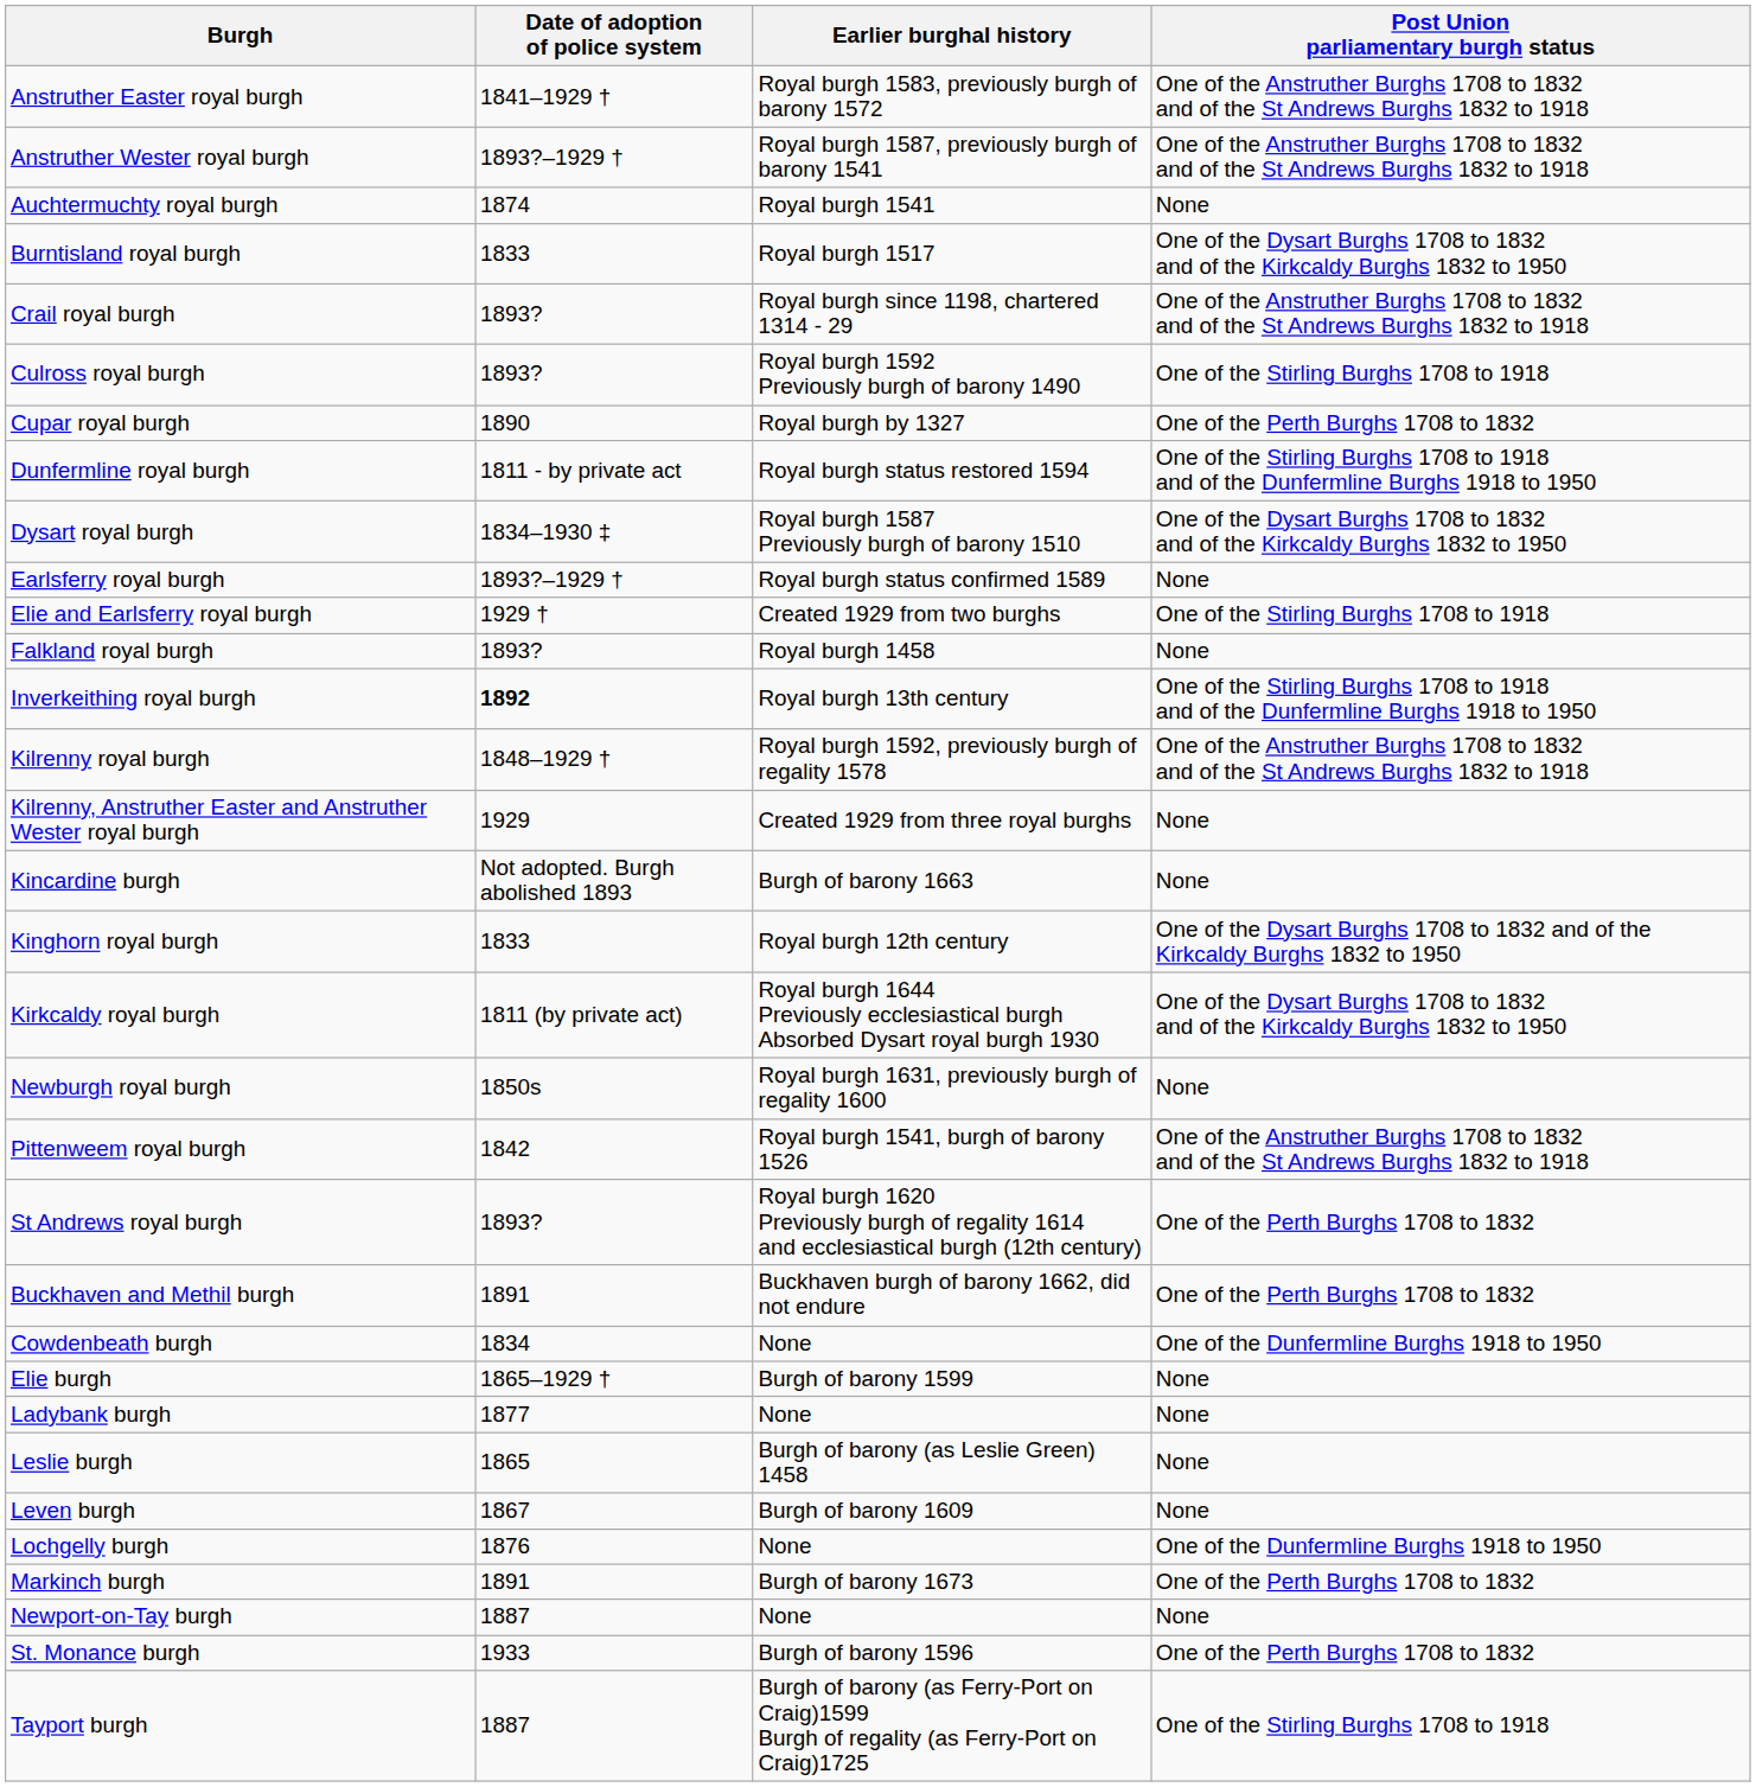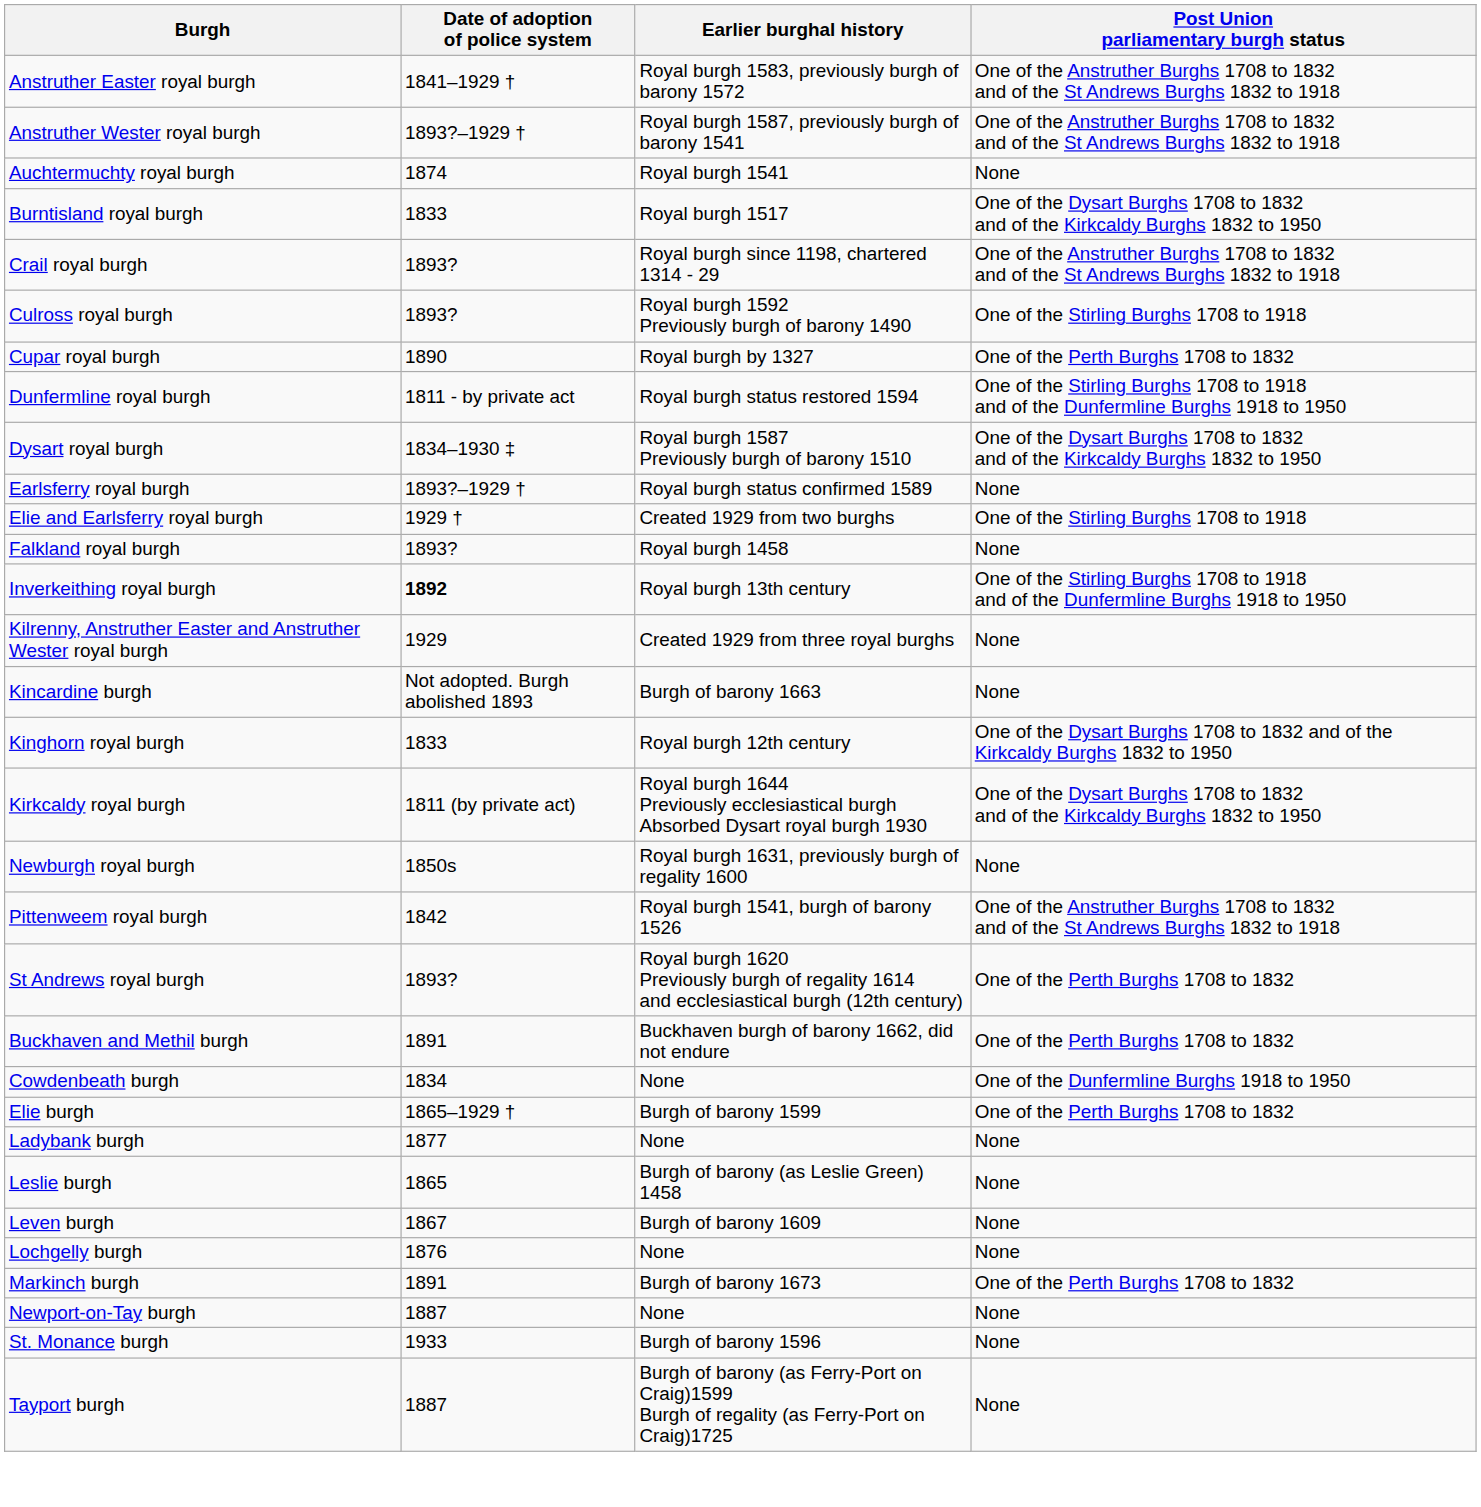 <table class="wikitable">
 <tr>
 <th>Burgh</th>
 <th>Date of adoption <br> of police system</th>
 <th>Earlier burghal history</th>
 <th><a href='#'>Post Union</a> <br> <a href='#'>parliamentary burgh</a> status</th>
 </tr>
 <tr>
 <td><a href='#'>Anstruther Easter</a> royal burgh</td>
 <td>1841–1929 †</td>
 <td>Royal burgh 1583, previously burgh of barony 1572</td>
 <td>One of the <a href='#'>Anstruther Burghs</a> 1708 to 1832  <br> and of the <a href='#'>St Andrews Burghs</a> 1832 to 1918</td>
 </tr>
 <tr>
 <td><a href='#'>Anstruther Wester</a> royal burgh</td>
 <td>1893?–1929 †</td>
 <td>Royal burgh 1587, previously burgh of barony 1541</td>
 <td>One of the <a href='#'>Anstruther Burghs</a> 1708 to 1832  <br> and of the <a href='#'>St Andrews Burghs</a> 1832 to 1918</td>
 </tr>
 <tr>
 <td><a href='#'>Auchtermuchty</a> royal burgh</td>
 <td>1874</td>
 <td>Royal burgh 1541</td>
 <td>None</td>
 </tr>
 <tr>
 <td><a href='#'>Burntisland</a> royal burgh</td>
 <td>1833</td>
 <td>Royal burgh 1517</td>
 <td>One of the <a href='#'>Dysart Burghs</a> 1708 to 1832 <br> and of the <a href='#'>Kirkcaldy Burghs</a> 1832 to 1950</td>
 </tr>
 <tr>
 <td><a href='#'>Crail</a> royal burgh</td>
 <td>1893?</td>
 <td>Royal burgh since 1198, chartered 1314 - 29</td>
 <td>One of the <a href='#'>Anstruther Burghs</a> 1708 to 1832  <br> and of the <a href='#'>St Andrews Burghs</a> 1832 to 1918</td>
 </tr>
 <tr>
 <td><a href='#'>Culross</a> royal burgh</td>
 <td>1893?</td>
 <td>Royal burgh 1592 <br> Previously burgh of barony 1490</td>
 <td>One of the <a href='#'>Stirling Burghs</a> 1708 to 1918</td>
 </tr>
 <tr>
 <td><a href='#'>Cupar</a> royal burgh</td>
 <td>1890</td>
 <td>Royal burgh by 1327</td>
 <td>One of the <a href='#'>Perth Burghs</a> 1708 to 1832</td>
 </tr>
 <tr>
 <td><a href='#'>Dunfermline</a> royal burgh</td>
 <td>1811 - by private act</td>
 <td>Royal burgh status restored 1594</td>
 <td>One of the <a href='#'>Stirling Burghs</a> 1708 to 1918 <br> and of the <a href='#'>Dunfermline Burghs</a> 1918 to 1950</td>
 </tr>
 <tr>
 <td><a href='#'>Dysart</a> royal burgh</td>
 <td>1834–1930 ‡</td>
 <td>Royal burgh 1587 <br> Previously burgh of barony 1510</td>
 <td>One of the <a href='#'>Dysart Burghs</a> 1708 to 1832 <br> and of the <a href='#'>Kirkcaldy Burghs</a> 1832 to 1950</td>
 </tr>
 <tr>
 <td><a href='#'>Earlsferry</a> royal burgh</td>
 <td>1893?–1929  †</td>
 <td>Royal burgh status confirmed 1589</td>
 <td>None</td>
 </tr>
 <tr>
 <td><a href='#'>Elie and Earlsferry</a> royal burgh</td>
 <td>1929  †</td>
 <td>Created 1929 from two burghs</td>
 <td>One of the <a href='#'>Stirling Burghs</a> 1708 to 1918</td>
 </tr>
 <tr>
 <td><a href='#'>Falkland</a> royal burgh</td>
 <td>1893?</td>
 <td>Royal burgh 1458</td>
 <td>None</td>
 </tr>
 <tr>
 <td><a href='#'>Inverkeithing</a> royal burgh</td>
 <td><strong>1892</strong></td>
 <td>Royal burgh 13th century</td>
 <td>One of the <a href='#'>Stirling Burghs</a> 1708 to 1918 <br> and of the <a href='#'>Dunfermline Burghs</a> 1918 to 1950</td>
 </tr>
 <tr>
-<td><a href='#'>Kilrenny</a> royal burgh</td>
-<td>1848–1929 †</td>
-<td>Royal burgh 1592, previously burgh of regality 1578</td>
-<td>One of the <a href='#'>Anstruther Burghs</a> 1708 to 1832  <br> and of the <a href='#'>St Andrews Burghs</a> 1832 to 1918</td>
-</tr>
-<tr>
 <td><a href='#'>Kilrenny, Anstruther Easter and Anstruther Wester</a> royal burgh</td>
 <td>1929</td>
 <td>Created 1929 from three royal burghs</td>
 <td>None</td>
 </tr>
 <tr>
 <td><a href='#'>Kincardine</a> burgh</td>
 <td>Not adopted. Burgh abolished 1893</td>
 <td>Burgh of barony 1663</td>
 <td>None</td>
 </tr>
 <tr>
 <td><a href='#'>Kinghorn</a> royal burgh</td>
 <td>1833</td>
 <td>Royal burgh 12th century</td>
 <td>One of the <a href='#'>Dysart Burghs</a> 1708 to 1832 and of the <a href='#'>Kirkcaldy Burghs</a> 1832 to 1950</td>
 </tr>
 <tr>
 <td><a href='#'>Kirkcaldy</a> royal burgh</td>
 <td>1811 (by private act)</td>
 <td>Royal burgh 1644 <br> Previously ecclesiastical burgh <br> Absorbed Dysart royal burgh 1930</td>
 <td>One of the <a href='#'>Dysart Burghs</a> 1708 to 1832 <br> and of the <a href='#'>Kirkcaldy Burghs</a> 1832 to 1950</td>
 </tr>
 <tr>
 <td><a href='#'>Newburgh</a> royal burgh</td>
 <td>1850s</td>
 <td>Royal burgh 1631, previously burgh of regality 1600</td>
 <td>None</td>
 </tr>
 <tr>
 <td><a href='#'>Pittenweem</a> royal burgh</td>
 <td>1842</td>
 <td>Royal burgh 1541, burgh of barony 1526</td>
 <td>One of the <a href='#'>Anstruther Burghs</a> 1708 to 1832  <br> and of the <a href='#'>St Andrews Burghs</a> 1832 to 1918</td>
 </tr>
 <tr>
 <td><a href='#'>St Andrews</a> royal burgh</td>
 <td>1893?</td>
 <td>Royal burgh 1620 <br> Previously burgh of regality 1614 <br> and ecclesiastical burgh (12th century)</td>
 <td>One of the <a href='#'>Perth Burghs</a> 1708 to 1832</td>
 </tr>
 <tr>
 <td><a href='#'>Buckhaven and Methil</a> burgh</td>
 <td>1891</td>
 <td>Buckhaven burgh of barony 1662, did not endure</td>
 <td>One of the <a href='#'>Perth Burghs</a> 1708 to 1832</td>
 </tr>
 <tr>
 <td><a href='#'>Cowdenbeath</a> burgh</td>
 <td>1834</td>
 <td>None</td>
 <td>One of the <a href='#'>Dunfermline Burghs</a> 1918 to 1950</td>
 </tr>
 <tr>
 <td><a href='#'>Elie</a>  burgh</td>
 <td>1865–1929  †</td>
 <td>Burgh of barony 1599</td>
-<td>None</td>
+<td>One of the <a href='#'>Perth Burghs</a> 1708 to 1832</td>
 </tr>
 <tr>
 <td><a href='#'>Ladybank</a> burgh</td>
 <td>1877</td>
 <td>None</td>
 <td>None</td>
 </tr>
 <tr>
 <td><a href='#'>Leslie</a> burgh</td>
 <td>1865</td>
 <td>Burgh of barony (as Leslie Green) 1458</td>
 <td>None</td>
 </tr>
 <tr>
 <td><a href='#'>Leven</a> burgh</td>
 <td>1867</td>
 <td>Burgh of barony 1609</td>
 <td>None</td>
 </tr>
 <tr>
 <td><a href='#'>Lochgelly</a> burgh</td>
 <td>1876</td>
 <td>None</td>
-<td>One of the <a href='#'>Dunfermline Burghs</a> 1918 to 1950</td>
+<td>None</td>
 </tr>
 <tr>
 <td><a href='#'>Markinch</a> burgh</td>
 <td>1891</td>
 <td>Burgh of barony 1673</td>
 <td>One of the <a href='#'>Perth Burghs</a> 1708 to 1832</td>
 </tr>
 <tr>
 <td><a href='#'>Newport-on-Tay</a> burgh</td>
 <td>1887</td>
 <td>None</td>
 <td>None</td>
 </tr>
 <tr>
 <td><a href='#'>St. Monance</a> burgh</td>
 <td>1933</td>
 <td>Burgh of barony 1596</td>
-<td>One of the <a href='#'>Perth Burghs</a> 1708 to 1832</td>
+<td>None</td>
 </tr>
 <tr>
 <td><a href='#'>Tayport</a> burgh</td>
 <td>1887</td>
 <td>Burgh of barony (as Ferry-Port on Craig)1599 <br> Burgh of regality (as Ferry-Port on Craig)1725</td>
-<td>One of the <a href='#'>Stirling Burghs</a> 1708 to 1918</td>
+<td>None</td>
 </tr>
 </table>
